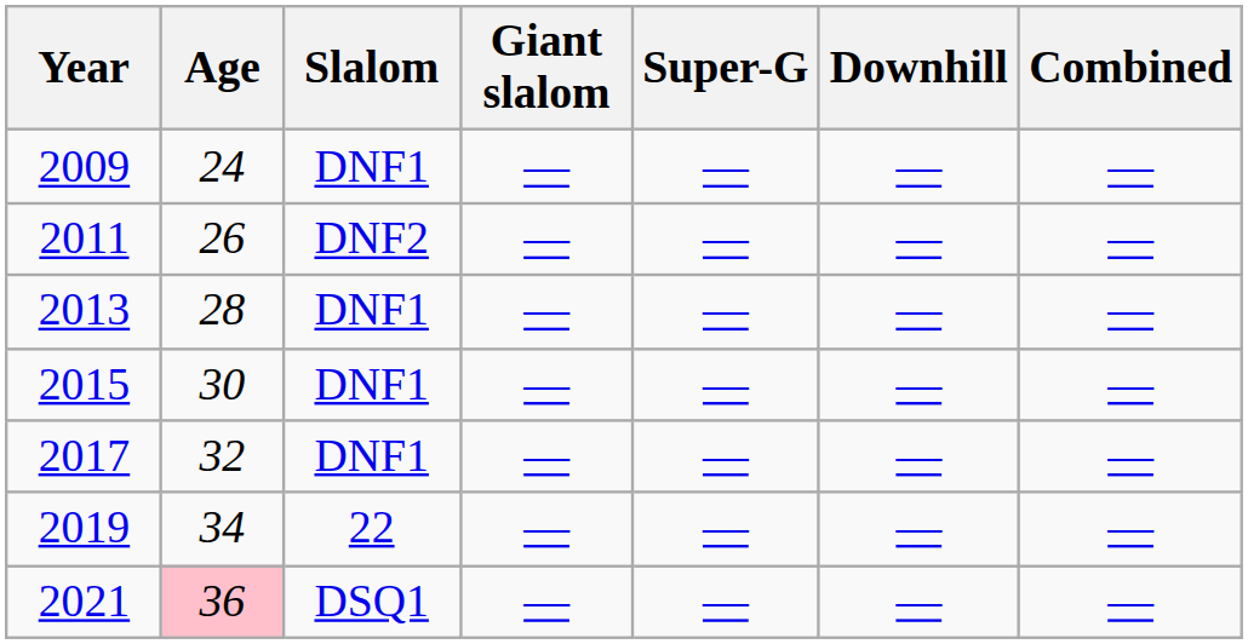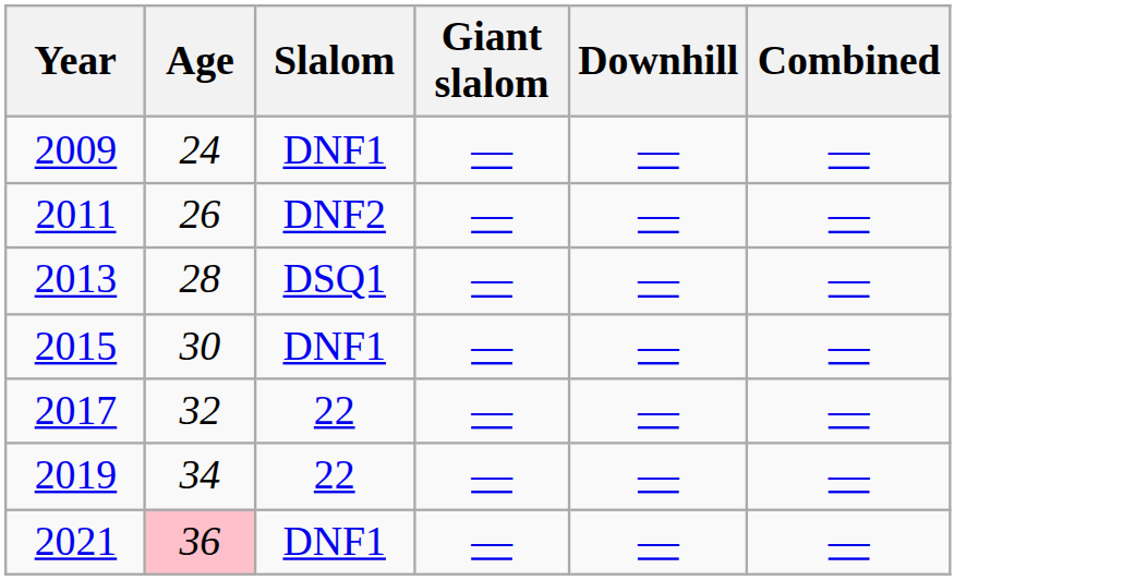 <table class=wikitable style="text-align:center">
 <tr>
 <th>  Year  </th>
 <th> Age </th>
 <th> Slalom </th>
 <th> Giant <br> slalom </th>
-<th>Super-G</th>
 <th>Downhill</th>
 <th>Combined</th>
 </tr>
 <tr>
 <td><a href='#'>2009</a></td>
 <td><em>24</em></td>
 <td><a href='#'>DNF1</a></td>
-<td><a href='#'>—</a></td>
 <td><a href='#'>—</a></td>
 <td><a href='#'>—</a></td>
 <td><a href='#'>—</a></td>
 </tr>
 <tr>
 <td><a href='#'>2011</a></td>
 <td><em>26</em></td>
 <td><a href='#'>DNF2</a></td>
 <td><a href='#'>—</a></td>
 <td><a href='#'>—</a></td>
 <td><a href='#'>—</a></td>
-<td><a href='#'>—</a></td>
 </tr>
 <tr>
 <td><a href='#'>2013</a></td>
 <td><em>28</em></td>
-<td><a href='#'>DNF1</a></td>
-<td><a href='#'>—</a></td>
+<td><a href='#'>DSQ1</a></td>
 <td><a href='#'>—</a></td>
 <td><a href='#'>—</a></td>
 <td><a href='#'>—</a></td>
 </tr>
 <tr>
 <td><a href='#'>2015</a></td>
 <td><em>30</em></td>
 <td><a href='#'>DNF1</a></td>
 <td><a href='#'>—</a></td>
 <td><a href='#'>—</a></td>
 <td><a href='#'>—</a></td>
-<td><a href='#'>—</a></td>
 </tr>
 <tr>
 <td><a href='#'>2017</a></td>
 <td><em>32</em></td>
-<td><a href='#'>DNF1</a></td>
-<td><a href='#'>—</a></td>
+<td><a href='#'>22</a></td>
 <td><a href='#'>—</a></td>
 <td><a href='#'>—</a></td>
 <td><a href='#'>—</a></td>
 </tr>
 <tr>
 <td><a href='#'>2019</a></td>
 <td><em>34</em></td>
 <td><a href='#'>22</a></td>
 <td><a href='#'>—</a></td>
 <td><a href='#'>—</a></td>
 <td><a href='#'>—</a></td>
-<td><a href='#'>—</a></td>
 </tr>
 <tr>
 <td><a href='#'>2021</a></td>
 <td style="background: pink;"><em>36</em></td>
-<td><a href='#'>DSQ1</a></td>
-<td><a href='#'>—</a></td>
+<td><a href='#'>DNF1</a></td>
 <td><a href='#'>—</a></td>
 <td><a href='#'>—</a></td>
 <td><a href='#'>—</a></td>
 </tr>
 </table>
